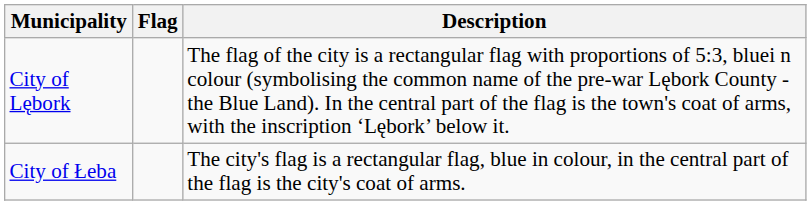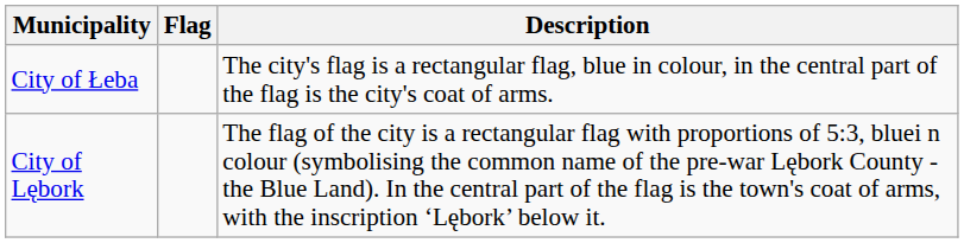 <table class="wikitable">
 <tr>
 <th>Municipality</th>
 <th>Flag</th>
 <th>Description</th>
 </tr>
 <tr>
+<td><a href='#'>City of Łeba</a></td>
+<td></td>
+<td>The city's flag is a rectangular flag, blue in colour, in the central part of the flag is the city's coat of arms.</td>
+</tr>
+<tr>
 <td><a href='#'>City of Lębork</a></td>
 <td></td>
 <td>The flag of the city is a rectangular flag with proportions of 5:3, bluei n colour (symbolising the common name of the pre-war Lębork County - the Blue Land). In the central part of the flag is the town's coat of arms, with the inscription ‘Lębork’ below it.</td>
 </tr>
-<tr>
-<td><a href='#'>City of Łeba</a></td>
-<td></td>
-<td>The city's flag is a rectangular flag, blue in colour, in the central part of the flag is the city's coat of arms.</td>
-</tr>
 </table>
